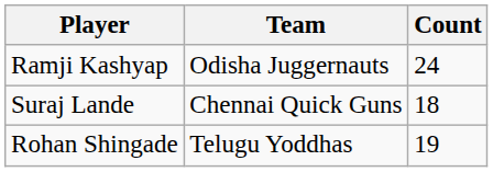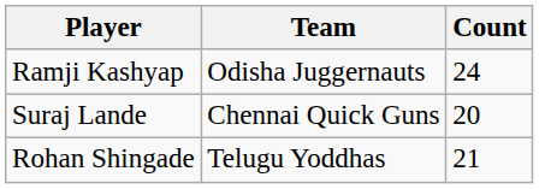 <table class="wikitable">
 <tr>
 <th>Player</th>
 <th>Team</th>
 <th>Count</th>
 </tr>
 <tr>
 <td>Ramji Kashyap</td>
 <td>Odisha Juggernauts</td>
 <td>24</td>
 </tr>
 <tr>
 <td>Suraj Lande</td>
 <td>Chennai Quick Guns</td>
-<td>18</td>
+<td>20</td>
 </tr>
 <tr>
 <td>Rohan Shingade</td>
 <td>Telugu Yoddhas</td>
-<td>19</td>
+<td>21</td>
 </tr>
 </table>
